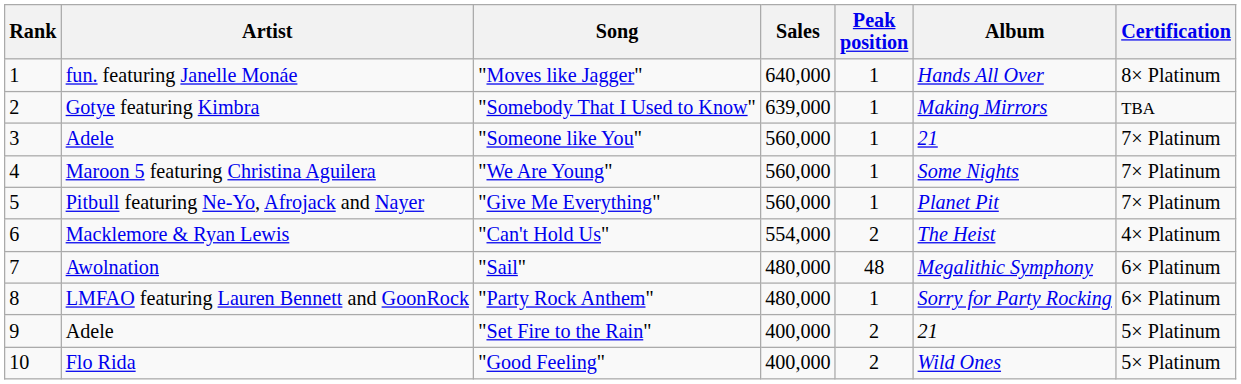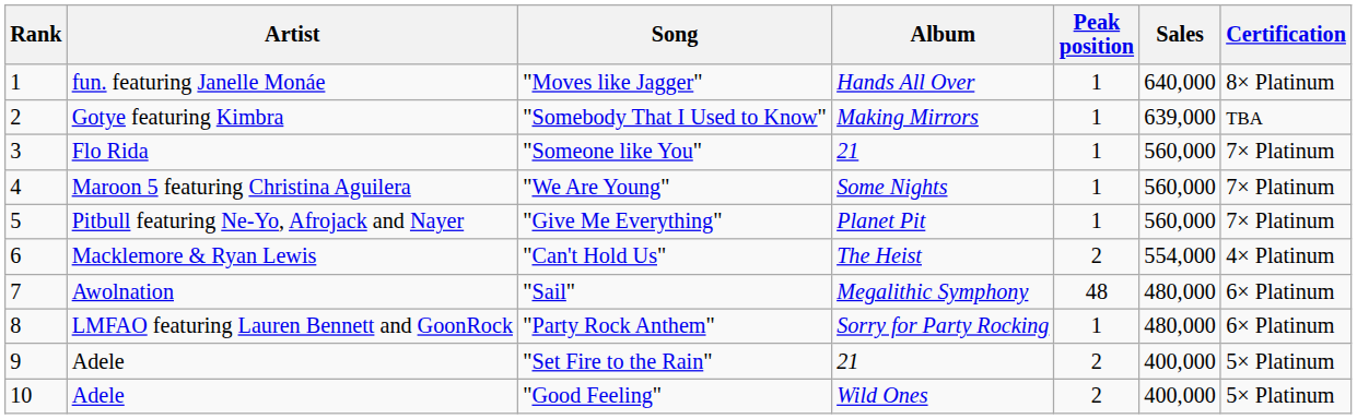 <table class="wikitable sortable">
 <tr>
 <th>Rank</th>
 <th>Artist</th>
 <th>Song</th>
+<th>Album</th>
+<th><a href='#'>Peak<br>position</a></th>
 <th>Sales</th>
-<th><a href='#'>Peak<br>position</a></th>
-<th>Album</th>
 <th><a href='#'>Certification</a></th>
 </tr>
 <tr>
 <td>1</td>
 <td><a href='#'>fun.</a> featuring <a href='#'>Janelle Monáe</a></td>
 <td>"<a href='#'>Moves like Jagger</a>"</td>
+<td><em><a href='#'>Hands All Over</a></em></td>
+<td style="text-align:center;">1</td>
 <td>640,000</td>
-<td style="text-align:center;">1</td>
-<td><em><a href='#'>Hands All Over</a></em></td>
 <td>8× Platinum</td>
 </tr>
 <tr>
 <td>2</td>
 <td><a href='#'>Gotye</a> featuring <a href='#'>Kimbra</a></td>
 <td>"<a href='#'>Somebody That I Used to Know</a>"</td>
+<td><em><a href='#'>Making Mirrors</a></em></td>
+<td style="text-align:center;">1</td>
 <td>639,000</td>
-<td style="text-align:center;">1</td>
-<td><em><a href='#'>Making Mirrors</a></em></td>
 <td><span><small>TBA</small></span></td>
 </tr>
 <tr>
 <td>3</td>
-<td><a href='#'>Adele</a></td>
+<td><a href='#'>Flo Rida</a></td>
 <td>"<a href='#'>Someone like You</a>"</td>
+<td><em><a href='#'>21</a></em></td>
+<td style="text-align:center;">1</td>
 <td>560,000</td>
-<td style="text-align:center;">1</td>
-<td><em><a href='#'>21</a></em></td>
 <td>7× Platinum</td>
 </tr>
 <tr>
 <td>4</td>
 <td><a href='#'>Maroon 5</a> featuring <a href='#'>Christina Aguilera</a></td>
 <td>"<a href='#'>We Are Young</a>"</td>
+<td><em><a href='#'>Some Nights</a></em></td>
+<td style="text-align:center;">1</td>
 <td>560,000</td>
-<td style="text-align:center;">1</td>
-<td><em><a href='#'>Some Nights</a></em></td>
 <td>7× Platinum</td>
 </tr>
 <tr>
 <td>5</td>
 <td><a href='#'>Pitbull</a> featuring <a href='#'>Ne-Yo</a>, <a href='#'>Afrojack</a> and <a href='#'>Nayer</a></td>
 <td>"<a href='#'>Give Me Everything</a>"</td>
+<td><em><a href='#'>Planet Pit</a></em></td>
+<td style="text-align:center;">1</td>
 <td>560,000</td>
-<td style="text-align:center;">1</td>
-<td><em><a href='#'>Planet Pit</a></em></td>
 <td>7× Platinum</td>
 </tr>
 <tr>
 <td>6</td>
 <td><a href='#'>Macklemore & Ryan Lewis</a></td>
 <td>"<a href='#'>Can't Hold Us</a>"</td>
+<td><em><a href='#'>The Heist</a></em></td>
+<td style="text-align:center;">2</td>
 <td>554,000</td>
-<td style="text-align:center;">2</td>
-<td><em><a href='#'>The Heist</a></em></td>
 <td>4× Platinum</td>
 </tr>
 <tr>
 <td>7</td>
 <td><a href='#'>Awolnation</a></td>
 <td>"<a href='#'>Sail</a>"</td>
+<td><em><a href='#'>Megalithic Symphony</a></em></td>
+<td style="text-align:center;">48</td>
 <td>480,000</td>
-<td style="text-align:center;">48</td>
-<td><em><a href='#'>Megalithic Symphony</a></em></td>
 <td>6× Platinum</td>
 </tr>
 <tr>
 <td>8</td>
 <td><a href='#'>LMFAO</a> featuring <a href='#'>Lauren Bennett</a> and <a href='#'>GoonRock</a></td>
 <td>"<a href='#'>Party Rock Anthem</a>"</td>
+<td><em><a href='#'>Sorry for Party Rocking</a></em></td>
+<td style="text-align:center;">1</td>
 <td>480,000</td>
-<td style="text-align:center;">1</td>
-<td><em><a href='#'>Sorry for Party Rocking</a></em></td>
 <td>6× Platinum</td>
 </tr>
 <tr>
 <td>9</td>
 <td>Adele</td>
 <td>"<a href='#'>Set Fire to the Rain</a>"</td>
+<td><em>21</em></td>
+<td style="text-align:center;">2</td>
 <td>400,000</td>
-<td style="text-align:center;">2</td>
-<td><em>21</em></td>
 <td>5× Platinum</td>
 </tr>
 <tr>
 <td>10</td>
-<td><a href='#'>Flo Rida</a></td>
+<td><a href='#'>Adele</a></td>
 <td>"<a href='#'>Good Feeling</a>"</td>
+<td><a href='#'><em>Wild Ones</em></a></td>
+<td style="text-align:center;">2</td>
 <td>400,000</td>
-<td style="text-align:center;">2</td>
-<td><a href='#'><em>Wild Ones</em></a></td>
 <td>5× Platinum</td>
 </tr>
 </table>
